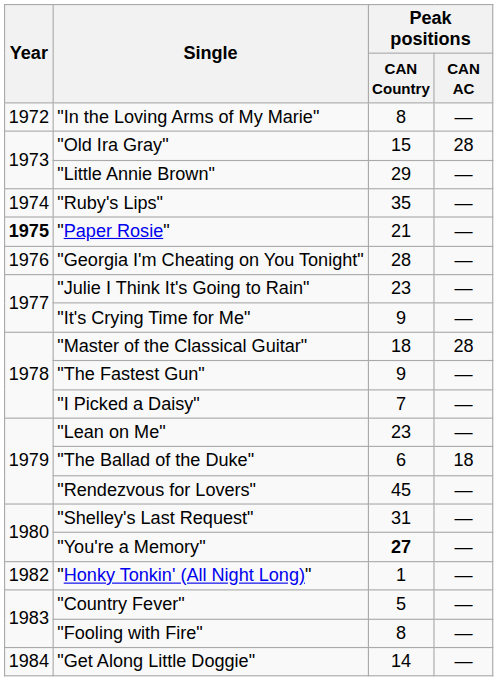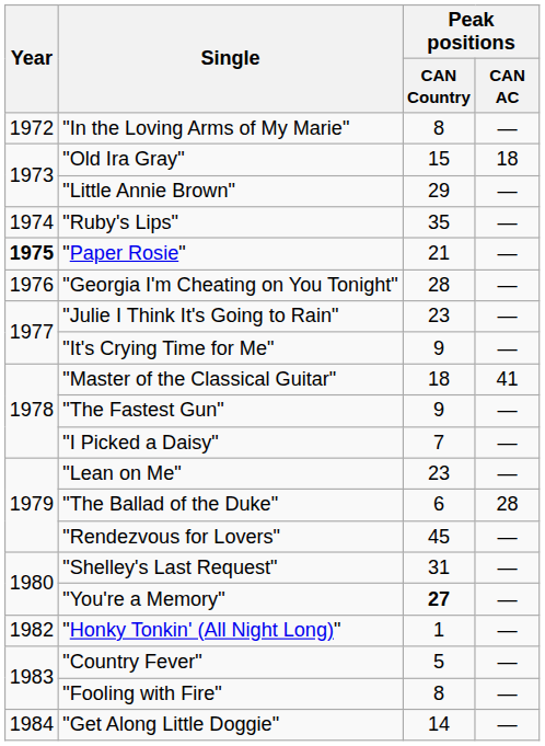 <table class="wikitable">
 <tr>
 <th rowspan="2">Year</th>
 <th rowspan="2">Single</th>
 <th colspan="2">Peak positions</th>
 </tr>
 <tr>
 <th width="45"><small>CAN Country</small></th>
 <th width="45"><small>CAN AC</small></th>
 </tr>
 <tr>
 <td>1972</td>
 <td>"In the Loving Arms of My Marie"</td>
 <td align="center">8</td>
 <td align="center">—</td>
 </tr>
 <tr>
 <td rowspan="2">1973</td>
 <td>"Old Ira Gray"</td>
 <td align="center">15</td>
-<td align="center">28</td>
+<td align="center">18</td>
 </tr>
 <tr>
 <td>"Little Annie Brown"</td>
 <td align="center">29</td>
 <td align="center">—</td>
 </tr>
 <tr>
 <td>1974</td>
 <td>"Ruby's Lips"</td>
 <td align="center">35</td>
 <td align="center">—</td>
 </tr>
 <tr>
 <td><strong>1975</strong></td>
 <td>"<a href='#'>Paper Rosie</a>"</td>
 <td align="center">21</td>
 <td align="center">—</td>
 </tr>
 <tr>
 <td>1976</td>
 <td>"Georgia I'm Cheating on You Tonight"</td>
 <td align="center">28</td>
 <td align="center">—</td>
 </tr>
 <tr>
 <td rowspan="2">1977</td>
 <td>"Julie I Think It's Going to Rain"</td>
 <td align="center">23</td>
 <td align="center">—</td>
 </tr>
 <tr>
 <td>"It's Crying Time for Me"</td>
 <td align="center">9</td>
 <td align="center">—</td>
 </tr>
 <tr>
 <td rowspan="3">1978</td>
 <td>"Master of the Classical Guitar"</td>
 <td align="center">18</td>
-<td align="center">28</td>
+<td align="center">41</td>
 </tr>
 <tr>
 <td>"The Fastest Gun"</td>
 <td align="center">9</td>
 <td align="center">—</td>
 </tr>
 <tr>
 <td>"I Picked a Daisy"</td>
 <td align="center">7</td>
 <td align="center">—</td>
 </tr>
 <tr>
 <td rowspan="3">1979</td>
 <td>"Lean on Me"</td>
 <td align="center">23</td>
 <td align="center">—</td>
 </tr>
 <tr>
 <td>"The Ballad of the Duke"</td>
 <td align="center">6</td>
-<td align="center">18</td>
+<td align="center">28</td>
 </tr>
 <tr>
 <td>"Rendezvous for Lovers"</td>
 <td align="center">45</td>
 <td align="center">—</td>
 </tr>
 <tr>
 <td rowspan="2">1980</td>
 <td>"Shelley's Last Request"</td>
 <td align="center">31</td>
 <td align="center">—</td>
 </tr>
 <tr>
 <td>"You're a Memory"</td>
 <td align="center"><strong>27</strong></td>
 <td align="center">—</td>
 </tr>
 <tr>
 <td>1982</td>
 <td>"<a href='#'>Honky Tonkin' (All Night Long)</a>"</td>
 <td align="center">1</td>
 <td align="center">—</td>
 </tr>
 <tr>
 <td rowspan="2">1983</td>
 <td>"Country Fever"</td>
 <td align="center">5</td>
 <td align="center">—</td>
 </tr>
 <tr>
 <td>"Fooling with Fire"</td>
 <td align="center">8</td>
 <td align="center">—</td>
 </tr>
 <tr>
 <td>1984</td>
 <td>"Get Along Little Doggie"</td>
 <td align="center">14</td>
 <td align="center">—</td>
 </tr>
 </table>
